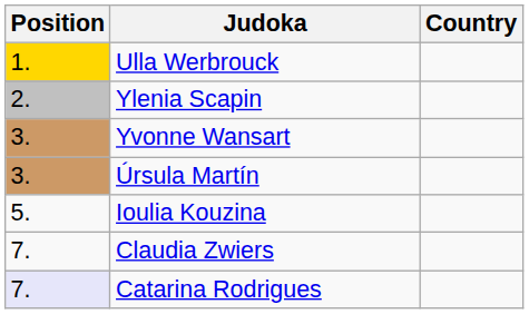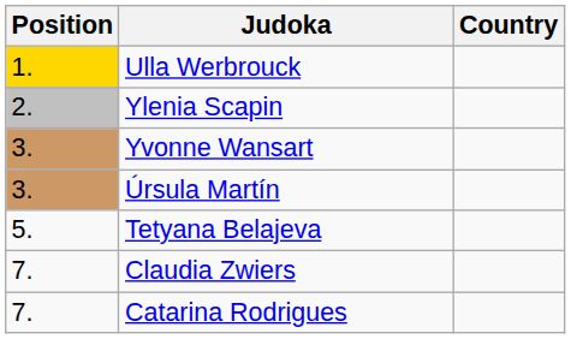 <table class=wikitable>
 <tr>
 <th width=10>Position</th>
 <th width=200>Judoka</th>
 <th width=10>Country</th>
 </tr>
 <tr>
 <td bgcolor=gold>1.</td>
 <td><a href='#'>Ulla Werbrouck</a></td>
 <td></td>
 </tr>
 <tr>
 <td bgcolor="silver">2.</td>
 <td><a href='#'>Ylenia Scapin</a></td>
 <td></td>
 </tr>
 <tr>
 <td bgcolor="CC9966">3.</td>
 <td><a href='#'>Yvonne Wansart</a></td>
 <td></td>
 </tr>
 <tr>
 <td bgcolor="CC9966">3.</td>
 <td><a href='#'>Úrsula Martín</a></td>
 <td></td>
 </tr>
 <tr>
 <td>5.</td>
-<td><a href='#'>Ioulia Kouzina</a></td>
+<td><a href='#'>Tetyana Belajeva</a></td>
 <td></td>
 </tr>
 <tr>
 <td>7.</td>
 <td><a href='#'>Claudia Zwiers</a></td>
 <td></td>
 </tr>
 <tr>
-<td style="background: lavender;">7.</td>
+<td>7.</td>
 <td><a href='#'>Catarina Rodrigues</a></td>
 <td></td>
 </tr>
 </table>
